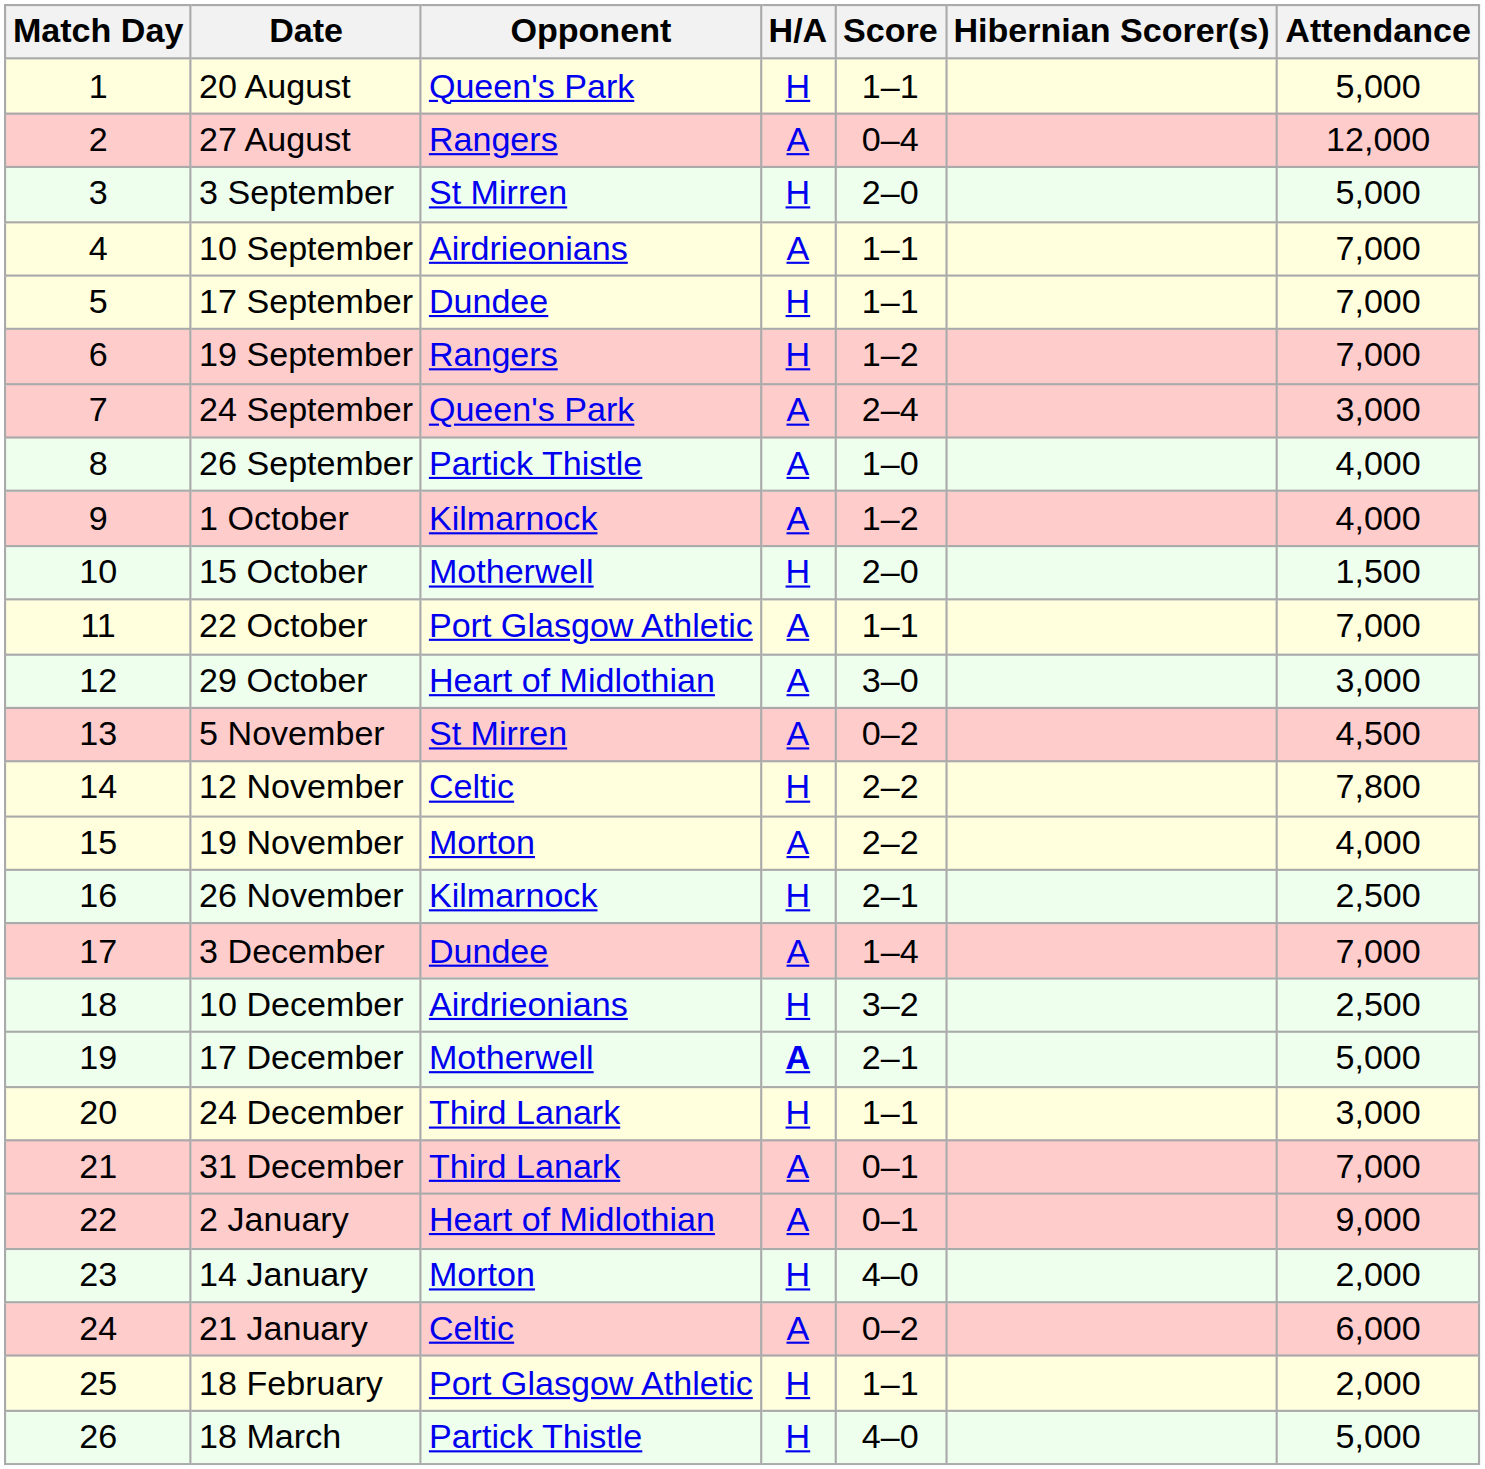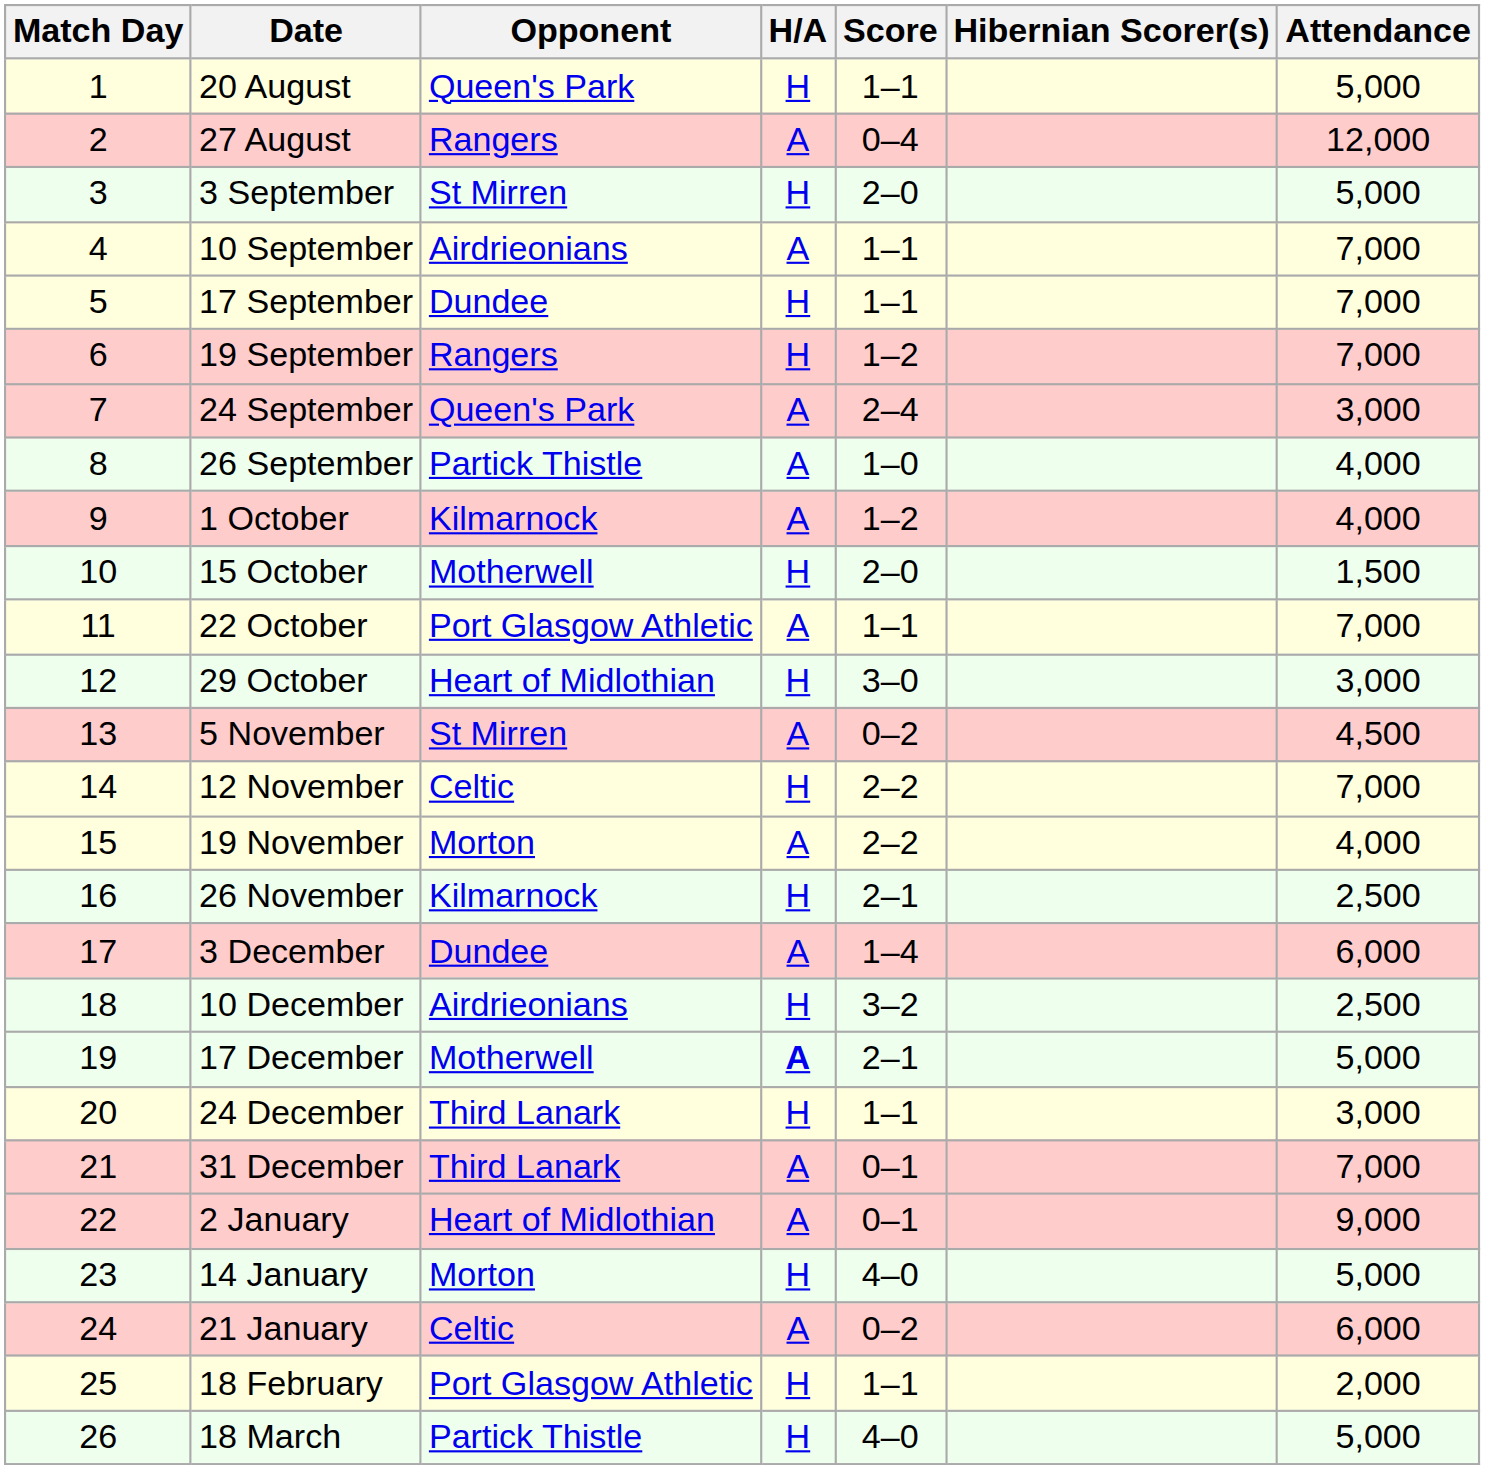 <table class="wikitable" style="text-align:center">
 <tr>
 <th>Match Day</th>
 <th>Date</th>
 <th>Opponent</th>
 <th>H/A</th>
 <th>Score</th>
 <th>Hibernian Scorer(s)</th>
 <th>Attendance</th>
 </tr>
 <tr bgcolor=#FFFFDD>
 <td>1</td>
 <td align=left>20 August</td>
 <td align=left><a href='#'>Queen's Park</a></td>
 <td><a href='#'>H</a></td>
 <td>1–1</td>
 <td align=left></td>
 <td>5,000</td>
 </tr>
 <tr bgcolor=#FFCCCC>
 <td>2</td>
 <td align=left>27 August</td>
 <td align=left><a href='#'>Rangers</a></td>
 <td><a href='#'>A</a></td>
 <td>0–4</td>
 <td align=left></td>
 <td>12,000</td>
 </tr>
 <tr bgcolor=#EEFFEE>
 <td>3</td>
 <td align=left>3 September</td>
 <td align=left><a href='#'>St Mirren</a></td>
 <td><a href='#'>H</a></td>
 <td>2–0</td>
 <td align=left></td>
 <td>5,000</td>
 </tr>
 <tr bgcolor=#FFFFDD>
 <td>4</td>
 <td align=left>10 September</td>
 <td align=left><a href='#'>Airdrieonians</a></td>
 <td><a href='#'>A</a></td>
 <td>1–1</td>
 <td align=left></td>
 <td>7,000</td>
 </tr>
 <tr bgcolor=#FFFFDD>
 <td>5</td>
 <td align=left>17 September</td>
 <td align=left><a href='#'>Dundee</a></td>
 <td><a href='#'>H</a></td>
 <td>1–1</td>
 <td align=left></td>
 <td>7,000</td>
 </tr>
 <tr bgcolor=#FFCCCC>
 <td>6</td>
 <td align=left>19 September</td>
 <td align=left><a href='#'>Rangers</a></td>
 <td><a href='#'>H</a></td>
 <td>1–2</td>
 <td align=left></td>
 <td>7,000</td>
 </tr>
 <tr bgcolor=#FFCCCC>
 <td>7</td>
 <td align=left>24 September</td>
 <td align=left><a href='#'>Queen's Park</a></td>
 <td><a href='#'>A</a></td>
 <td>2–4</td>
 <td align=left></td>
 <td>3,000</td>
 </tr>
 <tr bgcolor=#EEFFEE>
 <td>8</td>
 <td align=left>26 September</td>
 <td align=left><a href='#'>Partick Thistle</a></td>
 <td><a href='#'>A</a></td>
 <td>1–0</td>
 <td align=left></td>
 <td>4,000</td>
 </tr>
 <tr bgcolor=#FFCCCC>
 <td>9</td>
 <td align=left>1 October</td>
 <td align=left><a href='#'>Kilmarnock</a></td>
 <td><a href='#'>A</a></td>
 <td>1–2</td>
 <td align=left></td>
 <td>4,000</td>
 </tr>
 <tr bgcolor=#EEFFEE>
 <td>10</td>
 <td align=left>15 October</td>
 <td align=left><a href='#'>Motherwell</a></td>
 <td><a href='#'>H</a></td>
 <td>2–0</td>
 <td align=left></td>
 <td>1,500</td>
 </tr>
 <tr bgcolor=#FFFFDD>
 <td>11</td>
 <td align=left>22 October</td>
 <td align=left><a href='#'>Port Glasgow Athletic</a></td>
 <td><a href='#'>A</a></td>
 <td>1–1</td>
 <td align=left></td>
 <td>7,000</td>
 </tr>
 <tr bgcolor=#EEFFEE>
 <td>12</td>
 <td align=left>29 October</td>
 <td align=left><a href='#'>Heart of Midlothian</a></td>
-<td><a href='#'>A</a></td>
+<td><a href='#'>H</a></td>
 <td>3–0</td>
 <td align=left></td>
 <td>3,000</td>
 </tr>
 <tr bgcolor=#FFCCCC>
 <td>13</td>
 <td align=left>5 November</td>
 <td align=left><a href='#'>St Mirren</a></td>
 <td><a href='#'>A</a></td>
 <td>0–2</td>
 <td align=left></td>
 <td>4,500</td>
 </tr>
 <tr bgcolor=#FFFFDD>
 <td>14</td>
 <td align=left>12 November</td>
 <td align=left><a href='#'>Celtic</a></td>
 <td><a href='#'>H</a></td>
 <td>2–2</td>
 <td align=left></td>
-<td>7,800</td>
+<td>7,000</td>
 </tr>
 <tr bgcolor=#FFFFDD>
 <td>15</td>
 <td align=left>19 November</td>
 <td align=left><a href='#'>Morton</a></td>
 <td><a href='#'>A</a></td>
 <td>2–2</td>
 <td align=left></td>
 <td>4,000</td>
 </tr>
 <tr bgcolor=#EEFFEE>
 <td>16</td>
 <td align=left>26 November</td>
 <td align=left><a href='#'>Kilmarnock</a></td>
 <td><a href='#'>H</a></td>
 <td>2–1</td>
 <td align=left></td>
 <td>2,500</td>
 </tr>
 <tr bgcolor=#FFCCCC>
 <td>17</td>
 <td align=left>3 December</td>
 <td align=left><a href='#'>Dundee</a></td>
 <td><a href='#'>A</a></td>
 <td>1–4</td>
 <td align=left></td>
-<td>7,000</td>
+<td>6,000</td>
 </tr>
 <tr bgcolor=#EEFFEE>
 <td>18</td>
 <td align=left>10 December</td>
 <td align=left><a href='#'>Airdrieonians</a></td>
 <td><a href='#'>H</a></td>
 <td>3–2</td>
 <td align=left></td>
 <td>2,500</td>
 </tr>
 <tr bgcolor=#EEFFEE>
 <td>19</td>
 <td align=left>17 December</td>
 <td align=left><a href='#'>Motherwell</a></td>
 <td><strong><a href='#'>A</a></strong></td>
 <td>2–1</td>
 <td align=left></td>
 <td>5,000</td>
 </tr>
 <tr bgcolor=#FFFFDD>
 <td>20</td>
 <td align=left>24 December</td>
 <td align=left><a href='#'>Third Lanark</a></td>
 <td><a href='#'>H</a></td>
 <td>1–1</td>
 <td align=left></td>
 <td>3,000</td>
 </tr>
 <tr bgcolor=#FFCCCC>
 <td>21</td>
 <td align=left>31 December</td>
 <td align=left><a href='#'>Third Lanark</a></td>
 <td><a href='#'>A</a></td>
 <td>0–1</td>
 <td align=left></td>
 <td>7,000</td>
 </tr>
 <tr bgcolor=#FFCCCC>
 <td>22</td>
 <td align=left>2 January</td>
 <td align=left><a href='#'>Heart of Midlothian</a></td>
 <td><a href='#'>A</a></td>
 <td>0–1</td>
 <td align=left></td>
 <td>9,000</td>
 </tr>
 <tr bgcolor=#EEFFEE>
 <td>23</td>
 <td align=left>14 January</td>
 <td align=left><a href='#'>Morton</a></td>
 <td><a href='#'>H</a></td>
 <td>4–0</td>
 <td align=left></td>
-<td>2,000</td>
+<td>5,000</td>
 </tr>
 <tr bgcolor=#FFCCCC>
 <td>24</td>
 <td align=left>21 January</td>
 <td align=left><a href='#'>Celtic</a></td>
 <td><a href='#'>A</a></td>
 <td>0–2</td>
 <td align=left></td>
 <td>6,000</td>
 </tr>
 <tr bgcolor=#FFFFDD>
 <td>25</td>
 <td align=left>18 February</td>
 <td align=left><a href='#'>Port Glasgow Athletic</a></td>
 <td><a href='#'>H</a></td>
 <td>1–1</td>
 <td align=left></td>
 <td>2,000</td>
 </tr>
 <tr bgcolor=#EEFFEE>
 <td>26</td>
 <td align=left>18 March</td>
 <td align=left><a href='#'>Partick Thistle</a></td>
 <td><a href='#'>H</a></td>
 <td>4–0</td>
 <td align=left></td>
 <td>5,000</td>
 </tr>
 </table>
